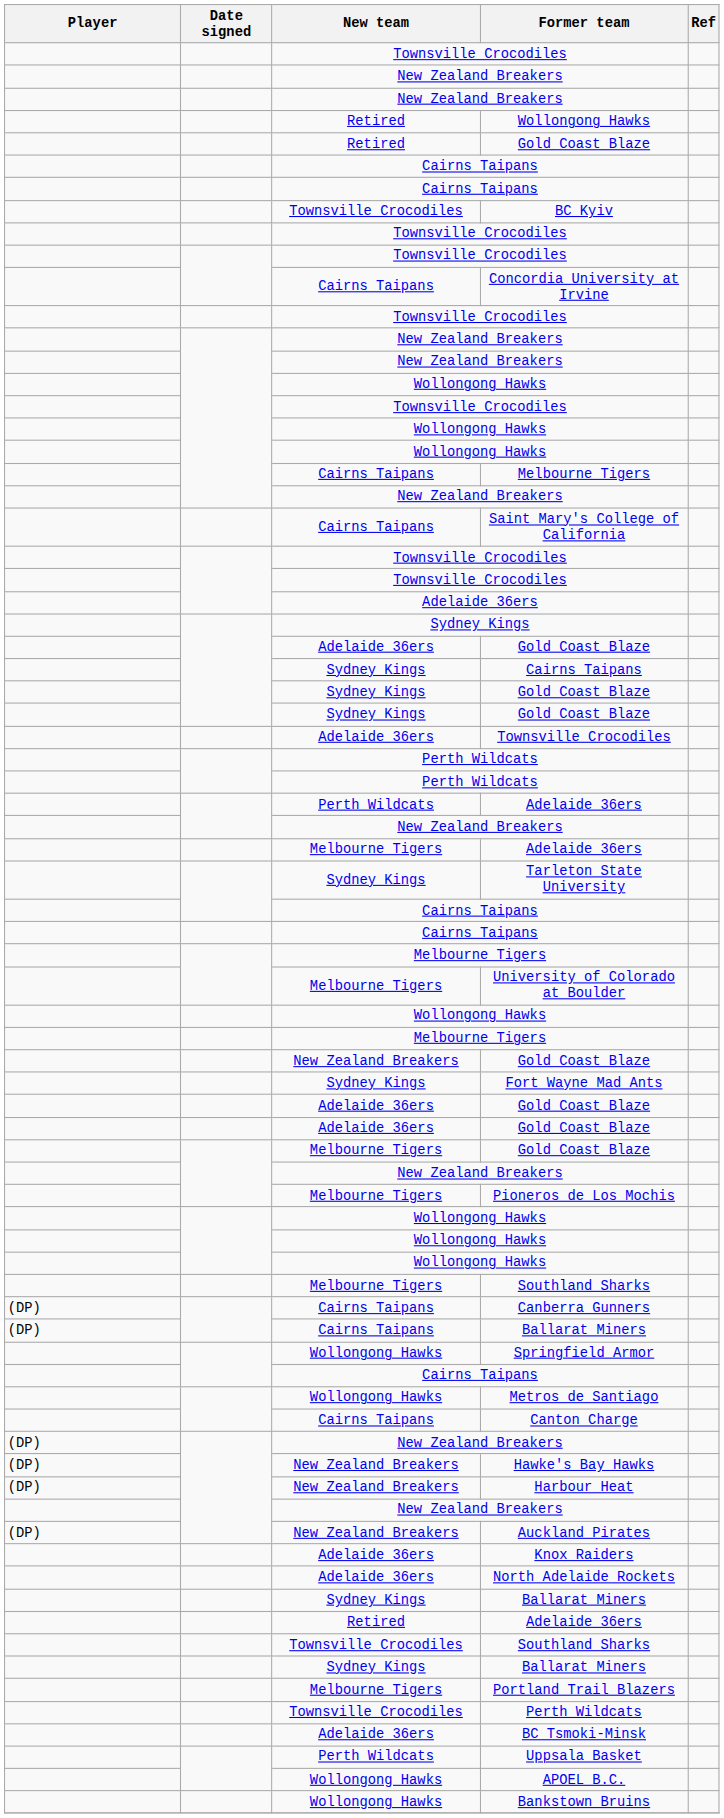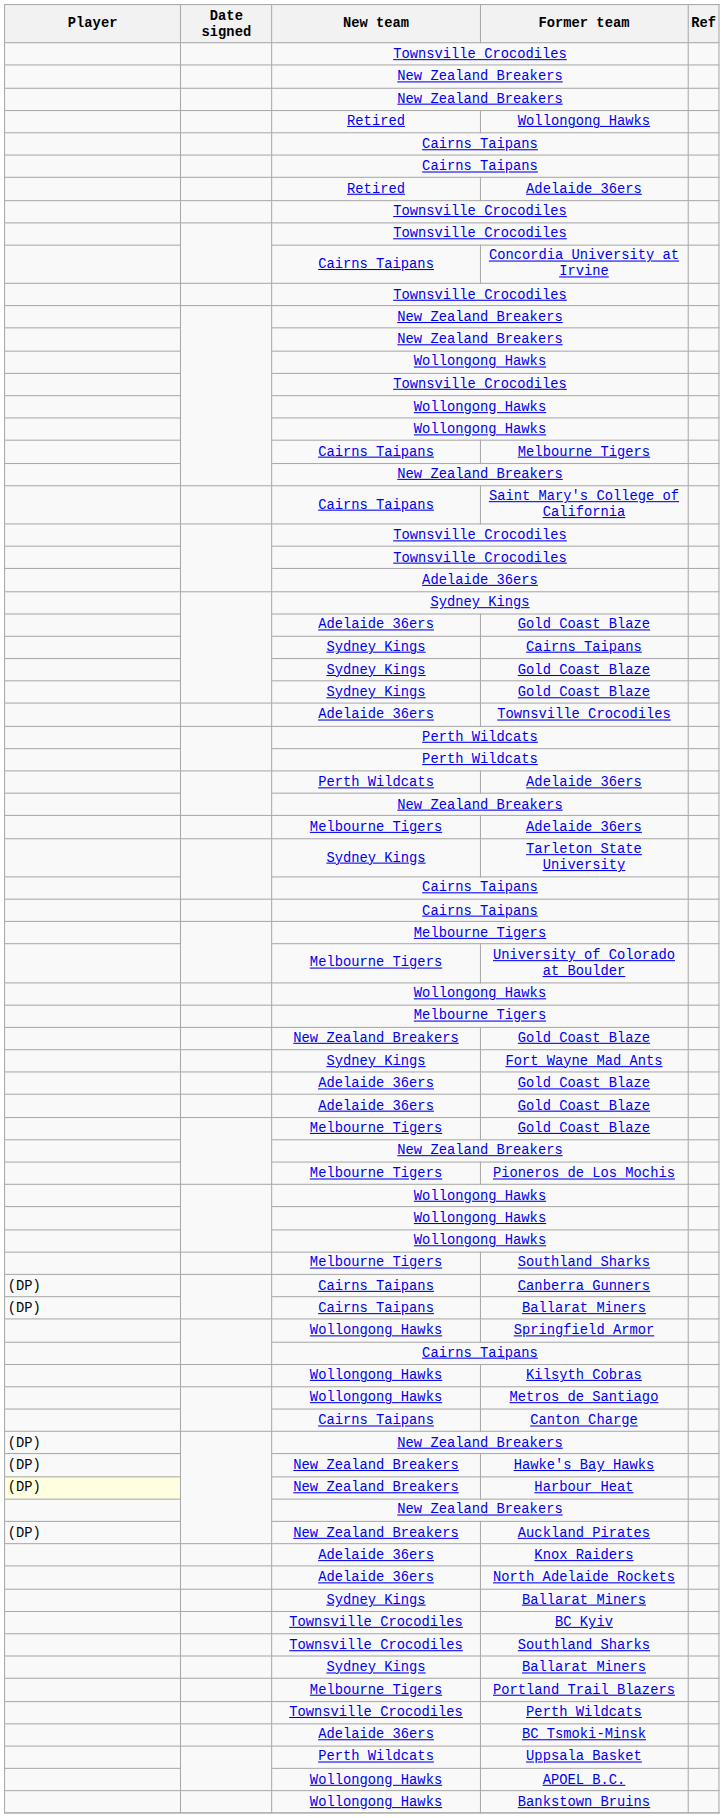 <table class="wikitable sortable" style="text-align:center">
 <tr>
 <th style="width:160px">Player</th>
 <th style="width:80px">Date signed</th>
 <th style="width:190px">New team</th>
 <th style="width:190px">Former team</th>
 <th class="unsortable">Ref</th>
 </tr>
 <tr>
 <td align=left></td>
 <td rowspan=1></td>
 <td colspan=2><a href='#'>Townsville Crocodiles</a></td>
 <td></td>
 </tr>
 <tr>
 <td align=left></td>
 <td rowspan=1></td>
 <td colspan=2><a href='#'>New Zealand Breakers</a></td>
 <td></td>
 </tr>
 <tr>
 <td align=left></td>
 <td rowspan=1></td>
 <td colspan=2><a href='#'>New Zealand Breakers</a></td>
 <td></td>
 </tr>
 <tr>
 <td align=left></td>
 <td rowspan=1></td>
 <td><a href='#'>Retired</a></td>
 <td><a href='#'>Wollongong Hawks</a></td>
 <td></td>
 </tr>
 <tr>
 <td align=left></td>
 <td rowspan=1></td>
-<td><a href='#'>Retired</a></td>
-<td><a href='#'>Gold Coast Blaze</a></td>
-<td></td>
-</tr>
-<tr>
-<td align=left></td>
-<td rowspan=1></td>
 <td colspan=2><a href='#'>Cairns Taipans</a></td>
 <td></td>
 </tr>
 <tr>
 <td align=left></td>
 <td rowspan=1></td>
 <td colspan=2><a href='#'>Cairns Taipans</a></td>
 <td></td>
 </tr>
 <tr>
 <td align=left></td>
 <td rowspan=1></td>
-<td><a href='#'>Townsville Crocodiles</a></td>
-<td><a href='#'>BC Kyiv</a></td>
+<td><a href='#'>Retired</a></td>
+<td><a href='#'>Adelaide 36ers</a></td>
 <td></td>
 </tr>
 <tr>
 <td align=left></td>
 <td rowspan=1></td>
 <td colspan=2><a href='#'>Townsville Crocodiles</a></td>
 <td></td>
 </tr>
 <tr>
 <td align=left></td>
 <td rowspan=2></td>
 <td colspan=2><a href='#'>Townsville Crocodiles</a></td>
 <td></td>
 </tr>
 <tr>
 <td align=left></td>
 <td><a href='#'>Cairns Taipans</a></td>
 <td><a href='#'>Concordia University at Irvine</a></td>
 <td></td>
 </tr>
 <tr>
 <td align=left></td>
 <td rowspan=1></td>
 <td colspan=2><a href='#'>Townsville Crocodiles</a></td>
 <td></td>
 </tr>
 <tr>
 <td align=left></td>
 <td rowspan=8></td>
 <td colspan=2><a href='#'>New Zealand Breakers</a></td>
 <td></td>
 </tr>
 <tr>
 <td align=left></td>
 <td colspan=2><a href='#'>New Zealand Breakers</a></td>
 <td></td>
 </tr>
 <tr>
 <td align=left></td>
 <td colspan=2><a href='#'>Wollongong Hawks</a></td>
 <td></td>
 </tr>
 <tr>
 <td align=left></td>
 <td colspan=2><a href='#'>Townsville Crocodiles</a></td>
 <td></td>
 </tr>
 <tr>
 <td align=left></td>
 <td colspan=2><a href='#'>Wollongong Hawks</a></td>
 <td></td>
 </tr>
 <tr>
 <td align=left></td>
 <td colspan=2><a href='#'>Wollongong Hawks</a></td>
 <td></td>
 </tr>
 <tr>
 <td align=left></td>
 <td><a href='#'>Cairns Taipans</a></td>
 <td><a href='#'>Melbourne Tigers</a></td>
 <td></td>
 </tr>
 <tr>
 <td align=left></td>
 <td colspan=2><a href='#'>New Zealand Breakers</a></td>
 <td></td>
 </tr>
 <tr>
 <td align=left></td>
 <td rowspan=1></td>
 <td><a href='#'>Cairns Taipans</a></td>
 <td><a href='#'>Saint Mary's College of California</a></td>
 <td></td>
 </tr>
 <tr>
 <td align=left></td>
 <td rowspan=3></td>
 <td colspan=2><a href='#'>Townsville Crocodiles</a></td>
 <td></td>
 </tr>
 <tr>
 <td align=left></td>
 <td colspan=2><a href='#'>Townsville Crocodiles</a></td>
 <td></td>
 </tr>
 <tr>
 <td align=left></td>
 <td colspan=2><a href='#'>Adelaide 36ers</a></td>
 <td></td>
 </tr>
 <tr>
 <td align=left></td>
 <td rowspan=5></td>
 <td colspan=2><a href='#'>Sydney Kings</a></td>
 <td></td>
 </tr>
 <tr>
 <td align=left></td>
 <td><a href='#'>Adelaide 36ers</a></td>
 <td><a href='#'>Gold Coast Blaze</a></td>
 <td></td>
 </tr>
 <tr>
 <td align=left></td>
 <td><a href='#'>Sydney Kings</a></td>
 <td><a href='#'>Cairns Taipans</a></td>
 <td></td>
 </tr>
 <tr>
 <td align=left></td>
 <td><a href='#'>Sydney Kings</a></td>
 <td><a href='#'>Gold Coast Blaze</a></td>
 <td></td>
 </tr>
 <tr>
 <td align=left></td>
 <td><a href='#'>Sydney Kings</a></td>
 <td><a href='#'>Gold Coast Blaze</a></td>
 <td></td>
 </tr>
 <tr>
 <td align=left></td>
 <td rowspan=1></td>
 <td><a href='#'>Adelaide 36ers</a></td>
 <td><a href='#'>Townsville Crocodiles</a></td>
 <td></td>
 </tr>
 <tr>
 <td align=left></td>
 <td rowspan=2></td>
 <td colspan=2><a href='#'>Perth Wildcats</a></td>
 <td></td>
 </tr>
 <tr>
 <td align=left></td>
 <td colspan=2><a href='#'>Perth Wildcats</a></td>
 <td></td>
 </tr>
 <tr>
 <td align=left></td>
 <td rowspan=2></td>
 <td><a href='#'>Perth Wildcats</a></td>
 <td><a href='#'>Adelaide 36ers</a></td>
 <td></td>
 </tr>
 <tr>
 <td align=left></td>
 <td colspan=2><a href='#'>New Zealand Breakers</a></td>
 <td></td>
 </tr>
 <tr>
 <td align=left></td>
 <td rowspan=1></td>
 <td><a href='#'>Melbourne Tigers</a></td>
 <td><a href='#'>Adelaide 36ers</a></td>
 <td></td>
 </tr>
 <tr>
 <td align=left></td>
 <td rowspan=2></td>
 <td><a href='#'>Sydney Kings</a></td>
 <td><a href='#'>Tarleton State University</a></td>
 <td></td>
 </tr>
 <tr>
 <td align=left></td>
 <td colspan=2><a href='#'>Cairns Taipans</a></td>
 <td></td>
 </tr>
 <tr>
 <td align=left></td>
 <td rowspan=1></td>
 <td colspan=2><a href='#'>Cairns Taipans</a></td>
 <td></td>
 </tr>
 <tr>
 <td align=left></td>
 <td rowspan=2></td>
 <td colspan=2><a href='#'>Melbourne Tigers</a></td>
 <td></td>
 </tr>
 <tr>
 <td align=left></td>
 <td><a href='#'>Melbourne Tigers</a></td>
 <td><a href='#'>University of Colorado at Boulder</a></td>
 <td></td>
 </tr>
 <tr>
 <td align=left></td>
 <td rowspan=1></td>
 <td colspan=2><a href='#'>Wollongong Hawks</a></td>
 <td></td>
 </tr>
 <tr>
 <td align=left></td>
 <td rowspan=1></td>
 <td colspan=2><a href='#'>Melbourne Tigers</a></td>
 <td></td>
 </tr>
 <tr>
 <td align=left></td>
 <td rowspan=1></td>
 <td><a href='#'>New Zealand Breakers</a></td>
 <td><a href='#'>Gold Coast Blaze</a></td>
 <td></td>
 </tr>
 <tr>
 <td align=left></td>
 <td rowspan=1></td>
 <td><a href='#'>Sydney Kings</a></td>
 <td><a href='#'>Fort Wayne Mad Ants</a></td>
 <td></td>
 </tr>
 <tr>
 <td align=left></td>
 <td rowspan=1></td>
 <td><a href='#'>Adelaide 36ers</a></td>
 <td><a href='#'>Gold Coast Blaze</a></td>
 <td></td>
 </tr>
 <tr>
 <td align=left></td>
 <td rowspan=1></td>
 <td><a href='#'>Adelaide 36ers</a></td>
 <td><a href='#'>Gold Coast Blaze</a></td>
 <td></td>
 </tr>
 <tr>
 <td align=left></td>
 <td rowspan=3></td>
 <td><a href='#'>Melbourne Tigers</a></td>
 <td><a href='#'>Gold Coast Blaze</a></td>
 <td></td>
 </tr>
 <tr>
 <td align=left></td>
 <td colspan=2><a href='#'>New Zealand Breakers</a></td>
 <td></td>
 </tr>
 <tr>
 <td align=left></td>
 <td><a href='#'>Melbourne Tigers</a></td>
 <td><a href='#'>Pioneros de Los Mochis</a></td>
 <td></td>
 </tr>
 <tr>
 <td align=left></td>
 <td rowspan=3></td>
 <td colspan=2><a href='#'>Wollongong Hawks</a></td>
 <td></td>
 </tr>
 <tr>
 <td align=left></td>
 <td colspan=2><a href='#'>Wollongong Hawks</a></td>
 <td></td>
 </tr>
 <tr>
 <td align=left></td>
 <td colspan=2><a href='#'>Wollongong Hawks</a></td>
 <td></td>
 </tr>
 <tr>
 <td align=left></td>
 <td rowspan=1></td>
 <td><a href='#'>Melbourne Tigers</a></td>
 <td><a href='#'>Southland Sharks</a></td>
 <td></td>
 </tr>
 <tr>
 <td align=left> (DP)</td>
 <td rowspan=2></td>
 <td><a href='#'>Cairns Taipans</a></td>
 <td><a href='#'>Canberra Gunners</a></td>
 <td></td>
 </tr>
 <tr>
 <td align=left> (DP)</td>
 <td><a href='#'>Cairns Taipans</a></td>
 <td><a href='#'>Ballarat Miners</a></td>
 <td></td>
 </tr>
 <tr>
 <td align=left></td>
 <td rowspan=2></td>
 <td><a href='#'>Wollongong Hawks</a></td>
 <td><a href='#'>Springfield Armor</a></td>
 <td></td>
 </tr>
 <tr>
 <td align=left></td>
 <td colspan=2><a href='#'>Cairns Taipans</a></td>
 <td></td>
 </tr>
 <tr>
 <td align=left></td>
+<td rowspan=1></td>
+<td><a href='#'>Wollongong Hawks</a></td>
+<td><a href='#'>Kilsyth Cobras</a></td>
+<td></td>
+</tr>
+<tr>
+<td align=left></td>
 <td rowspan=2></td>
 <td><a href='#'>Wollongong Hawks</a></td>
 <td><a href='#'>Metros de Santiago</a></td>
 <td></td>
 </tr>
 <tr>
 <td align=left></td>
 <td><a href='#'>Cairns Taipans</a></td>
 <td><a href='#'>Canton Charge</a></td>
 <td></td>
 </tr>
 <tr>
 <td align=left> (DP)</td>
 <td rowspan=5></td>
 <td colspan=2><a href='#'>New Zealand Breakers</a></td>
 <td></td>
 </tr>
 <tr>
 <td align=left> (DP)</td>
 <td><a href='#'>New Zealand Breakers</a></td>
 <td><a href='#'>Hawke's Bay Hawks</a></td>
 <td></td>
 </tr>
 <tr>
-<td align=left> (DP)</td>
+<td align=left style="background: lightyellow;"> (DP)</td>
 <td><a href='#'>New Zealand Breakers</a></td>
 <td><a href='#'>Harbour Heat</a></td>
 <td></td>
 </tr>
 <tr>
 <td align=left></td>
 <td colspan=2><a href='#'>New Zealand Breakers</a></td>
 <td></td>
 </tr>
 <tr>
 <td align=left> (DP)</td>
 <td><a href='#'>New Zealand Breakers</a></td>
 <td><a href='#'>Auckland Pirates</a></td>
 <td></td>
 </tr>
 <tr>
 <td align=left></td>
 <td rowspan=1></td>
 <td><a href='#'>Adelaide 36ers</a></td>
 <td><a href='#'>Knox Raiders</a></td>
 <td></td>
 </tr>
 <tr>
 <td align=left></td>
 <td rowspan=1></td>
 <td><a href='#'>Adelaide 36ers</a></td>
 <td><a href='#'>North Adelaide Rockets</a></td>
 <td></td>
 </tr>
 <tr>
 <td align=left></td>
 <td rowspan=1></td>
 <td><a href='#'>Sydney Kings</a></td>
 <td><a href='#'>Ballarat Miners</a></td>
 <td></td>
 </tr>
 <tr>
 <td align=left></td>
 <td rowspan=1></td>
-<td><a href='#'>Retired</a></td>
-<td><a href='#'>Adelaide 36ers</a></td>
+<td><a href='#'>Townsville Crocodiles</a></td>
+<td><a href='#'>BC Kyiv</a></td>
 <td></td>
 </tr>
 <tr>
 <td align=left></td>
 <td rowspan=1></td>
 <td><a href='#'>Townsville Crocodiles</a></td>
 <td><a href='#'>Southland Sharks</a></td>
 <td></td>
 </tr>
 <tr>
 <td align=left></td>
 <td rowspan=1></td>
 <td><a href='#'>Sydney Kings</a></td>
 <td><a href='#'>Ballarat Miners</a></td>
 <td></td>
 </tr>
 <tr>
 <td align=left></td>
 <td rowspan=1></td>
 <td><a href='#'>Melbourne Tigers</a></td>
 <td><a href='#'>Portland Trail Blazers</a></td>
 <td></td>
 </tr>
 <tr>
 <td align=left></td>
 <td rowspan=1></td>
 <td><a href='#'>Townsville Crocodiles</a></td>
 <td><a href='#'>Perth Wildcats</a></td>
 <td></td>
 </tr>
 <tr>
 <td align=left></td>
 <td rowspan=1></td>
 <td><a href='#'>Adelaide 36ers</a></td>
 <td><a href='#'>BC Tsmoki-Minsk</a></td>
 <td></td>
 </tr>
 <tr>
 <td align=left></td>
 <td rowspan=2></td>
 <td><a href='#'>Perth Wildcats</a></td>
 <td><a href='#'>Uppsala Basket</a></td>
 <td></td>
 </tr>
 <tr>
 <td align=left></td>
 <td><a href='#'>Wollongong Hawks</a></td>
 <td><a href='#'>APOEL B.C.</a></td>
 <td></td>
 </tr>
 <tr>
 <td align=left></td>
 <td rowspan=1></td>
 <td><a href='#'>Wollongong Hawks</a></td>
 <td><a href='#'>Bankstown Bruins</a></td>
 <td></td>
 </tr>
 <tr>
 </tr>
 </table>
